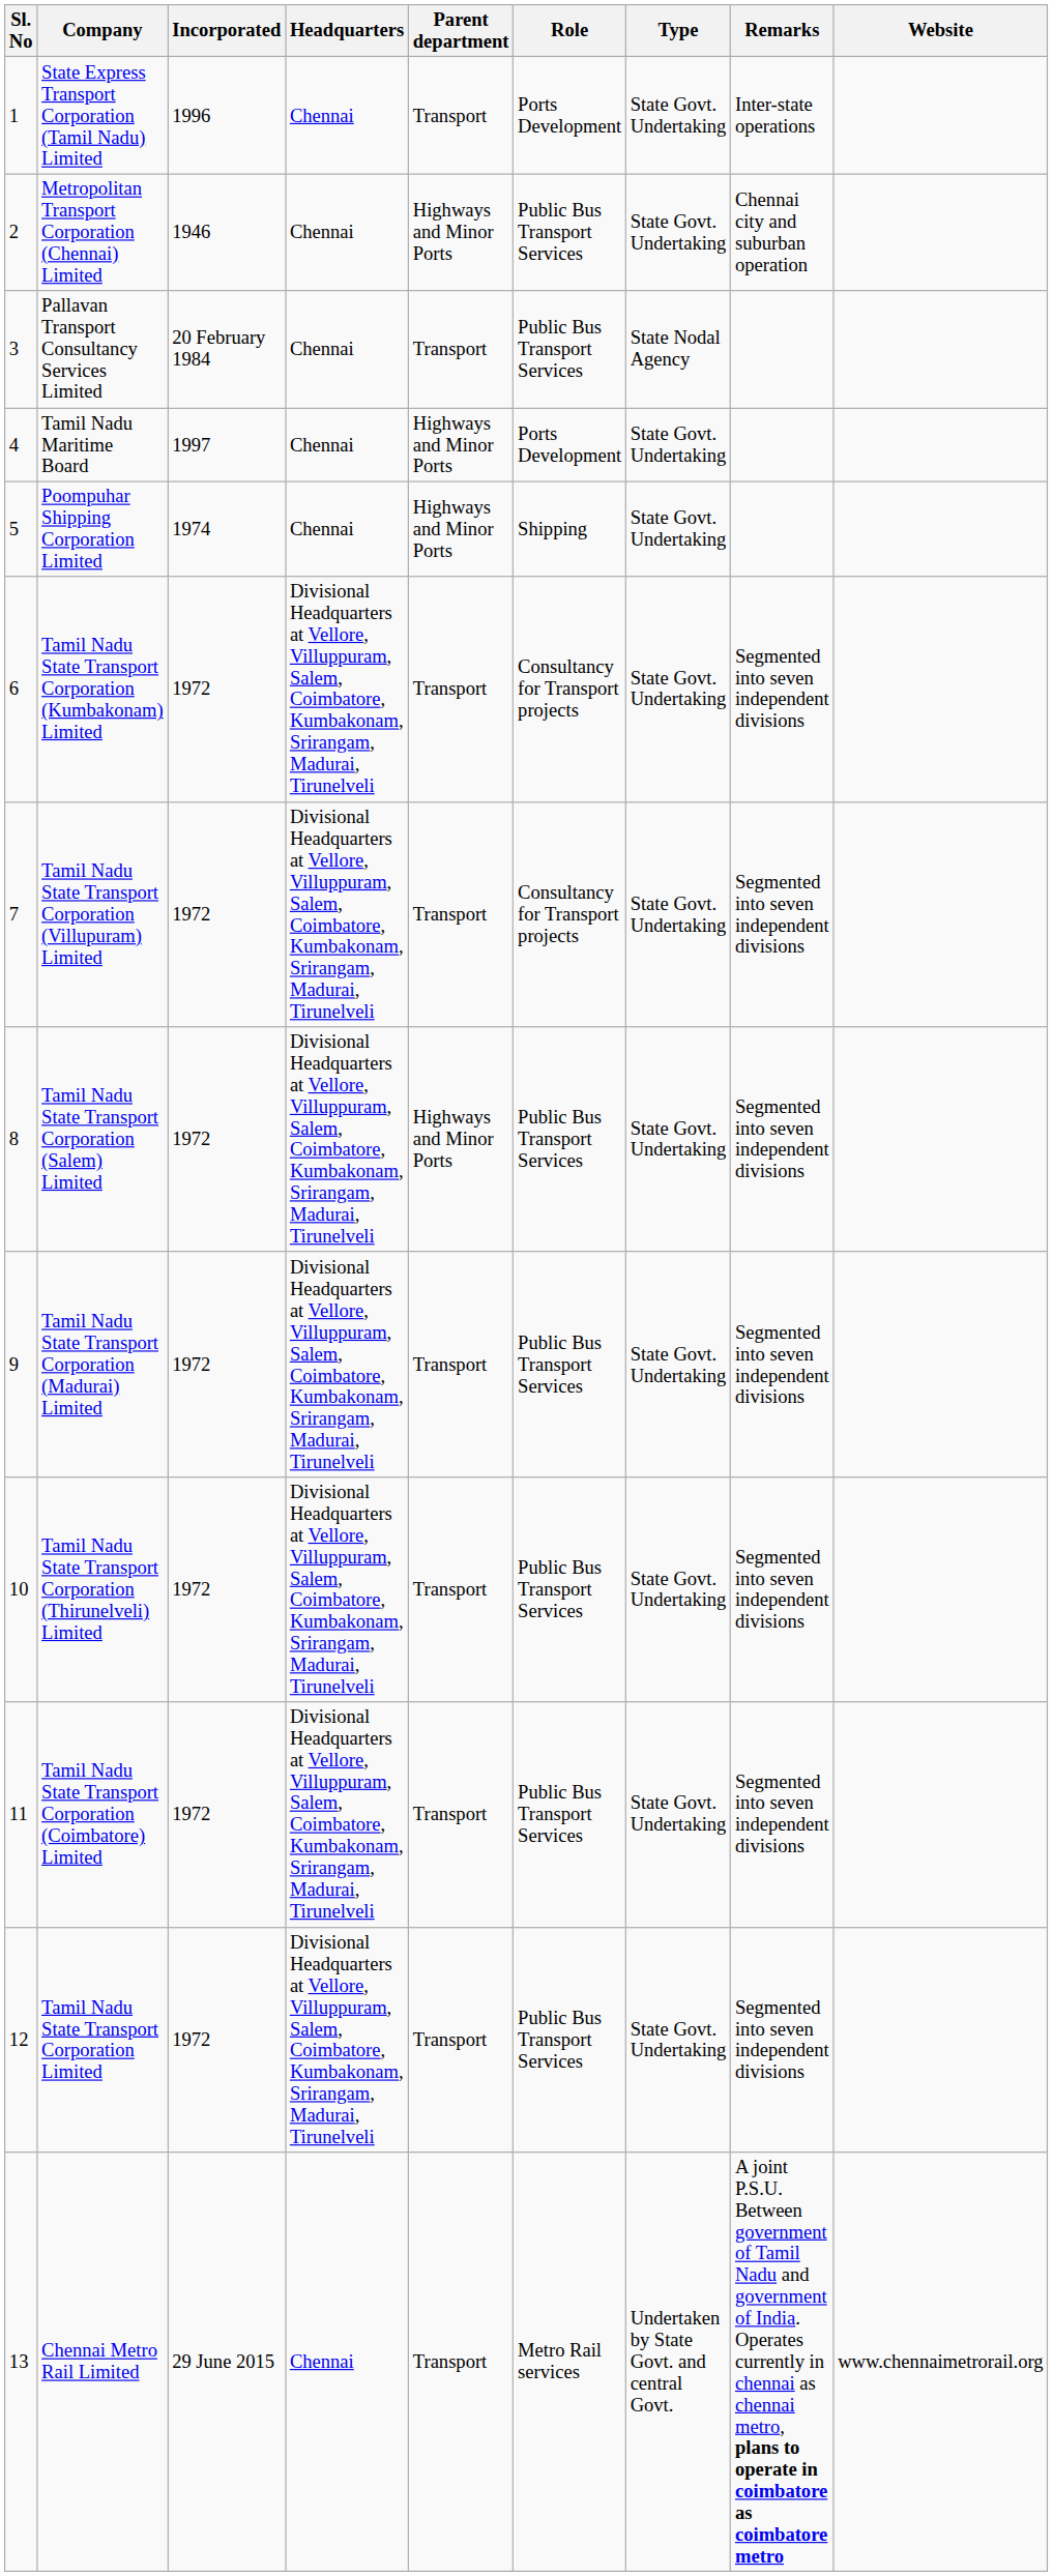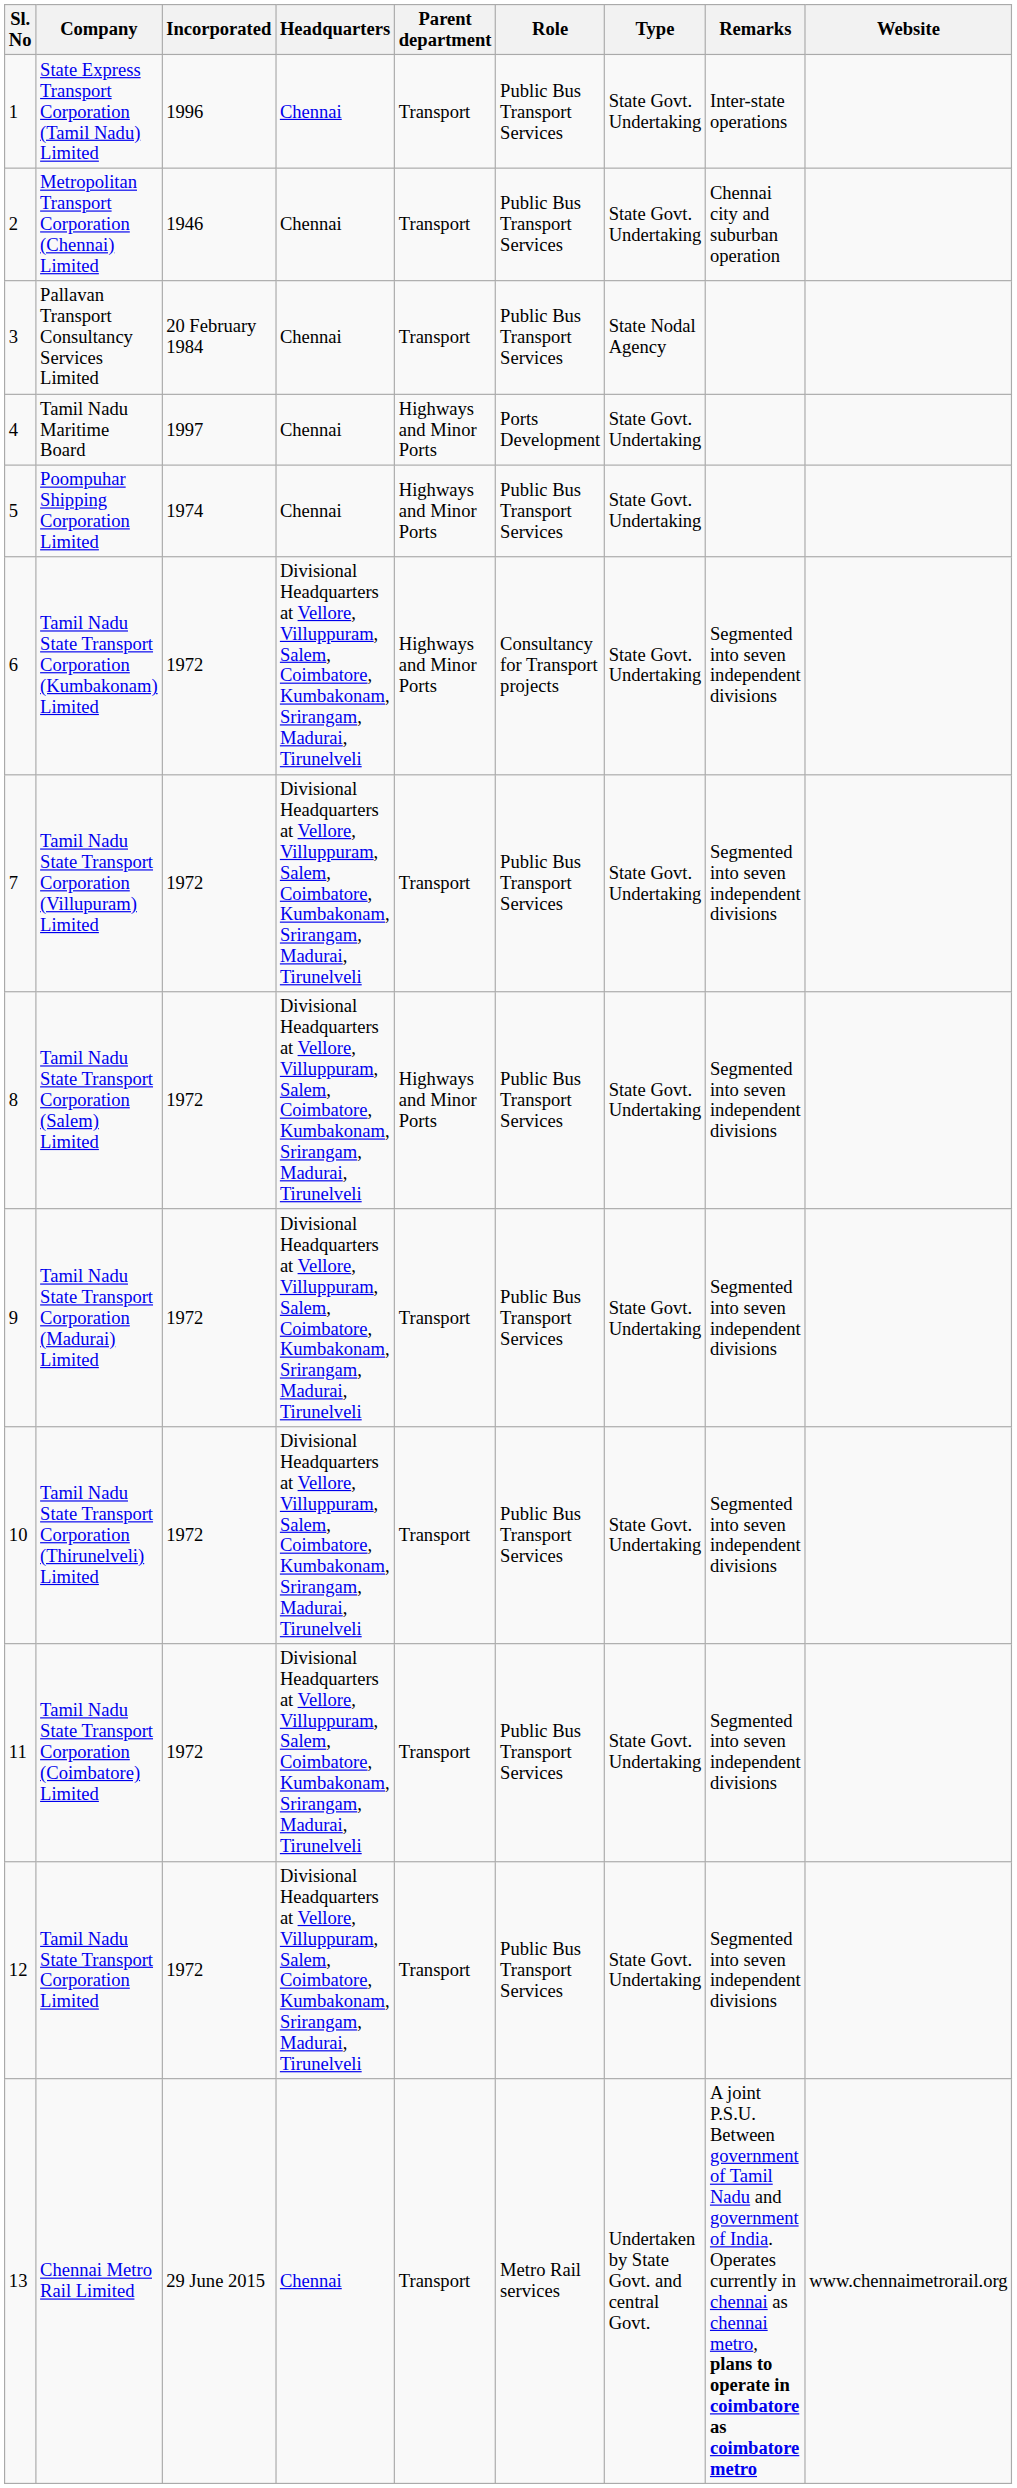 <table class="sortable wikitable" style="margin: 1em auto 1em auto;">
 <tr>
 <th>Sl. No</th>
 <th>Company</th>
 <th>Incorporated</th>
 <th>Headquarters</th>
 <th>Parent department</th>
 <th>Role</th>
 <th>Type</th>
 <th>Remarks</th>
 <th>Website</th>
 </tr>
 <tr>
 <td>1</td>
 <td><a href='#'>State Express Transport Corporation (Tamil Nadu) Limited</a></td>
 <td>1996</td>
 <td><a href='#'>Chennai</a></td>
 <td>Transport</td>
-<td>Ports Development</td>
+<td>Public Bus Transport Services</td>
 <td>State Govt. Undertaking</td>
 <td>Inter-state operations</td>
 <td></td>
 </tr>
 <tr>
 <td>2</td>
 <td><a href='#'>Metropolitan Transport Corporation (Chennai) Limited</a></td>
 <td>1946</td>
 <td>Chennai</td>
-<td>Highways and Minor Ports</td>
+<td>Transport</td>
 <td>Public Bus Transport Services</td>
 <td>State Govt. Undertaking</td>
 <td>Chennai city and suburban operation</td>
 <td></td>
 </tr>
 <tr>
 <td>3</td>
 <td>Pallavan Transport Consultancy Services Limited</td>
 <td>20 February 1984</td>
 <td>Chennai</td>
 <td>Transport</td>
 <td>Public Bus Transport Services</td>
 <td>State Nodal Agency</td>
 <td></td>
 <td></td>
 </tr>
 <tr>
 <td>4</td>
 <td>Tamil Nadu Maritime Board</td>
 <td>1997</td>
 <td>Chennai</td>
 <td>Highways and Minor Ports</td>
 <td>Ports Development</td>
 <td>State Govt. Undertaking</td>
 <td></td>
 <td></td>
 </tr>
 <tr>
 <td>5</td>
 <td><a href='#'>Poompuhar Shipping Corporation Limited</a></td>
 <td>1974</td>
 <td>Chennai</td>
 <td>Highways and Minor Ports</td>
-<td>Shipping</td>
+<td>Public Bus Transport Services</td>
 <td>State Govt. Undertaking</td>
 <td></td>
 <td></td>
 </tr>
 <tr>
 <td>6</td>
 <td><a href='#'>Tamil Nadu State Transport Corporation (Kumbakonam) Limited</a></td>
 <td>1972</td>
 <td>Divisional Headquarters at <a href='#'>Vellore</a>, <a href='#'>Villuppuram</a>, <a href='#'>Salem</a>, <a href='#'>Coimbatore</a>, <a href='#'>Kumbakonam</a>, <a href='#'>Srirangam</a>, <a href='#'>Madurai</a>, <a href='#'>Tirunelveli</a></td>
-<td>Transport</td>
+<td>Highways and Minor Ports</td>
 <td>Consultancy for Transport projects</td>
 <td>State Govt. Undertaking</td>
 <td>Segmented into seven independent divisions</td>
 <td></td>
 </tr>
 <tr>
 <td>7</td>
 <td><a href='#'>Tamil Nadu State Transport Corporation (Villupuram) Limited</a></td>
 <td>1972</td>
 <td>Divisional Headquarters at <a href='#'>Vellore</a>, <a href='#'>Villuppuram</a>, <a href='#'>Salem</a>, <a href='#'>Coimbatore</a>, <a href='#'>Kumbakonam</a>, <a href='#'>Srirangam</a>, <a href='#'>Madurai</a>, <a href='#'>Tirunelveli</a></td>
 <td>Transport</td>
-<td>Consultancy for Transport projects</td>
+<td>Public Bus Transport Services</td>
 <td>State Govt. Undertaking</td>
 <td>Segmented into seven independent divisions</td>
 <td></td>
 </tr>
 <tr>
 <td>8</td>
 <td><a href='#'>Tamil Nadu State Transport Corporation (Salem) Limited</a></td>
 <td>1972</td>
 <td>Divisional Headquarters at <a href='#'>Vellore</a>, <a href='#'>Villuppuram</a>, <a href='#'>Salem</a>, <a href='#'>Coimbatore</a>, <a href='#'>Kumbakonam</a>, <a href='#'>Srirangam</a>, <a href='#'>Madurai</a>, <a href='#'>Tirunelveli</a></td>
 <td>Highways and Minor Ports</td>
 <td>Public Bus Transport Services</td>
 <td>State Govt. Undertaking</td>
 <td>Segmented into seven independent divisions</td>
 <td></td>
 </tr>
 <tr>
 <td>9</td>
 <td><a href='#'>Tamil Nadu State Transport Corporation (Madurai) Limited</a></td>
 <td>1972</td>
 <td>Divisional Headquarters at <a href='#'>Vellore</a>, <a href='#'>Villuppuram</a>, <a href='#'>Salem</a>, <a href='#'>Coimbatore</a>, <a href='#'>Kumbakonam</a>, <a href='#'>Srirangam</a>, <a href='#'>Madurai</a>, <a href='#'>Tirunelveli</a></td>
 <td>Transport</td>
 <td>Public Bus Transport Services</td>
 <td>State Govt. Undertaking</td>
 <td>Segmented into seven independent divisions</td>
 <td></td>
 </tr>
 <tr>
 <td>10</td>
 <td><a href='#'>Tamil Nadu State Transport Corporation (Thirunelveli) Limited</a></td>
 <td>1972</td>
 <td>Divisional Headquarters at <a href='#'>Vellore</a>, <a href='#'>Villuppuram</a>, <a href='#'>Salem</a>, <a href='#'>Coimbatore</a>, <a href='#'>Kumbakonam</a>, <a href='#'>Srirangam</a>, <a href='#'>Madurai</a>, <a href='#'>Tirunelveli</a></td>
 <td>Transport</td>
 <td>Public Bus Transport Services</td>
 <td>State Govt. Undertaking</td>
 <td>Segmented into seven independent divisions</td>
 <td></td>
 </tr>
 <tr>
 <td>11</td>
 <td><a href='#'>Tamil Nadu State Transport Corporation (Coimbatore) Limited</a></td>
 <td>1972</td>
 <td>Divisional Headquarters at <a href='#'>Vellore</a>, <a href='#'>Villuppuram</a>, <a href='#'>Salem</a>, <a href='#'>Coimbatore</a>, <a href='#'>Kumbakonam</a>, <a href='#'>Srirangam</a>, <a href='#'>Madurai</a>, <a href='#'>Tirunelveli</a></td>
 <td>Transport</td>
 <td>Public Bus Transport Services</td>
 <td>State Govt. Undertaking</td>
 <td>Segmented into seven independent divisions</td>
 <td></td>
 </tr>
 <tr>
 <td>12</td>
 <td><a href='#'>Tamil Nadu State Transport Corporation Limited</a></td>
 <td>1972</td>
 <td>Divisional Headquarters at <a href='#'>Vellore</a>, <a href='#'>Villuppuram</a>, <a href='#'>Salem</a>, <a href='#'>Coimbatore</a>, <a href='#'>Kumbakonam</a>, <a href='#'>Srirangam</a>, <a href='#'>Madurai</a>, <a href='#'>Tirunelveli</a></td>
 <td>Transport</td>
 <td>Public Bus Transport Services</td>
 <td>State Govt. Undertaking</td>
 <td>Segmented into seven independent divisions</td>
 <td></td>
 </tr>
 <tr>
 <td>13</td>
 <td><a href='#'>Chennai Metro Rail Limited</a></td>
 <td>29 June 2015</td>
 <td><a href='#'>Chennai</a></td>
 <td>Transport</td>
 <td>Metro Rail services</td>
 <td>Undertaken by State Govt. and central Govt.</td>
 <td>A joint P.S.U. Between <a href='#'>government of Tamil Nadu</a> and <a href='#'>government of India</a>. Operates currently in <a href='#'>chennai</a> as <a href='#'>chennai metro</a>, <strong>plans to operate in <a href='#'>coimbatore</a> as <a href='#'>coimbatore metro</a></strong></td>
 <td>www.chennaimetrorail.org</td>
 </tr>
 <tr>
 </tr>
 </table>
